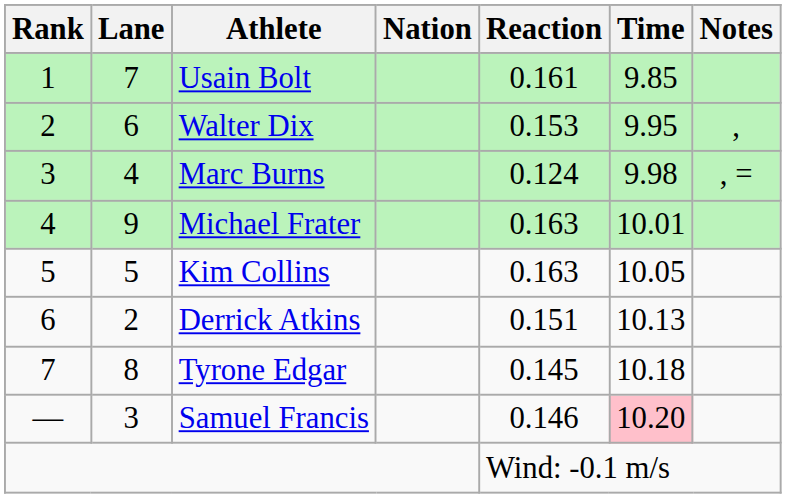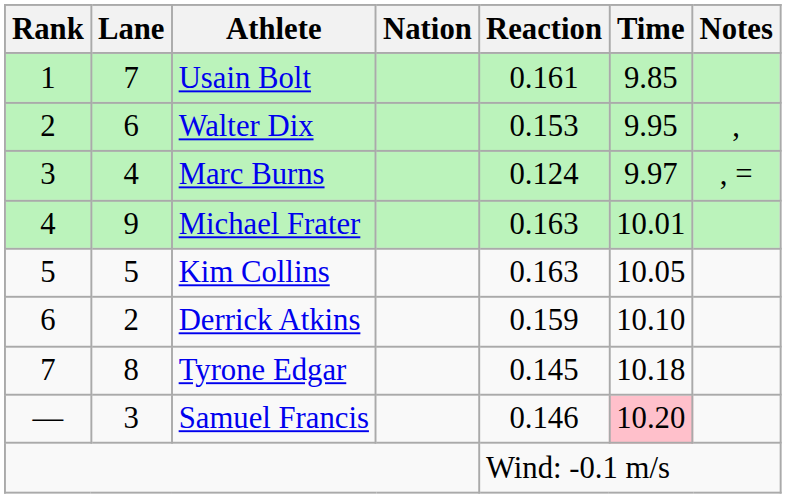 <table class="wikitable sortable" style="text-align:center">
 <tr>
 <th>Rank</th>
 <th>Lane</th>
 <th>Athlete</th>
 <th>Nation</th>
 <th>Reaction</th>
 <th>Time</th>
 <th>Notes</th>
 </tr>
 <tr bgcolor=bbf3bb>
 <td>1</td>
 <td>7</td>
 <td align="left"><a href='#'>Usain Bolt</a></td>
 <td align="left"></td>
 <td>0.161</td>
 <td>9.85</td>
 <td></td>
 </tr>
 <tr bgcolor=bbf3bb>
 <td>2</td>
 <td>6</td>
 <td align="left"><a href='#'>Walter Dix</a></td>
 <td align="left"></td>
 <td>0.153</td>
 <td>9.95</td>
 <td>, </td>
 </tr>
 <tr bgcolor=bbf3bb>
 <td>3</td>
 <td>4</td>
 <td align="left"><a href='#'>Marc Burns</a></td>
 <td align="left"></td>
 <td>0.124</td>
-<td>9.98</td>
+<td>9.97</td>
 <td>, =</td>
 </tr>
 <tr bgcolor=bbf3bb>
 <td>4</td>
 <td>9</td>
 <td align="left"><a href='#'>Michael Frater</a></td>
 <td align="left"></td>
 <td>0.163</td>
 <td>10.01</td>
 <td></td>
 </tr>
 <tr>
 <td>5</td>
 <td>5</td>
 <td align="left"><a href='#'>Kim Collins</a></td>
 <td align="left"></td>
 <td>0.163</td>
 <td>10.05</td>
 <td></td>
 </tr>
 <tr>
 <td>6</td>
 <td>2</td>
 <td align="left"><a href='#'>Derrick Atkins</a></td>
 <td align="left"></td>
-<td>0.151</td>
-<td>10.13</td>
+<td>0.159</td>
+<td>10.10</td>
 <td></td>
 </tr>
 <tr>
 <td>7</td>
 <td>8</td>
 <td align="left"><a href='#'>Tyrone Edgar</a></td>
 <td align="left"></td>
 <td>0.145</td>
 <td>10.18</td>
 <td></td>
 </tr>
 <tr>
 <td data-sort-value=8>—</td>
 <td>3</td>
 <td align="left"><a href='#'>Samuel Francis</a></td>
 <td align="left"></td>
 <td>0.146</td>
 <td style="background: pink;">10.20 </td>
 <td></td>
 </tr>
 <tr>
 <td colspan=4></td>
 <td colspan=4 align=left>Wind: -0.1 m/s</td>
 </tr>
 </table>
